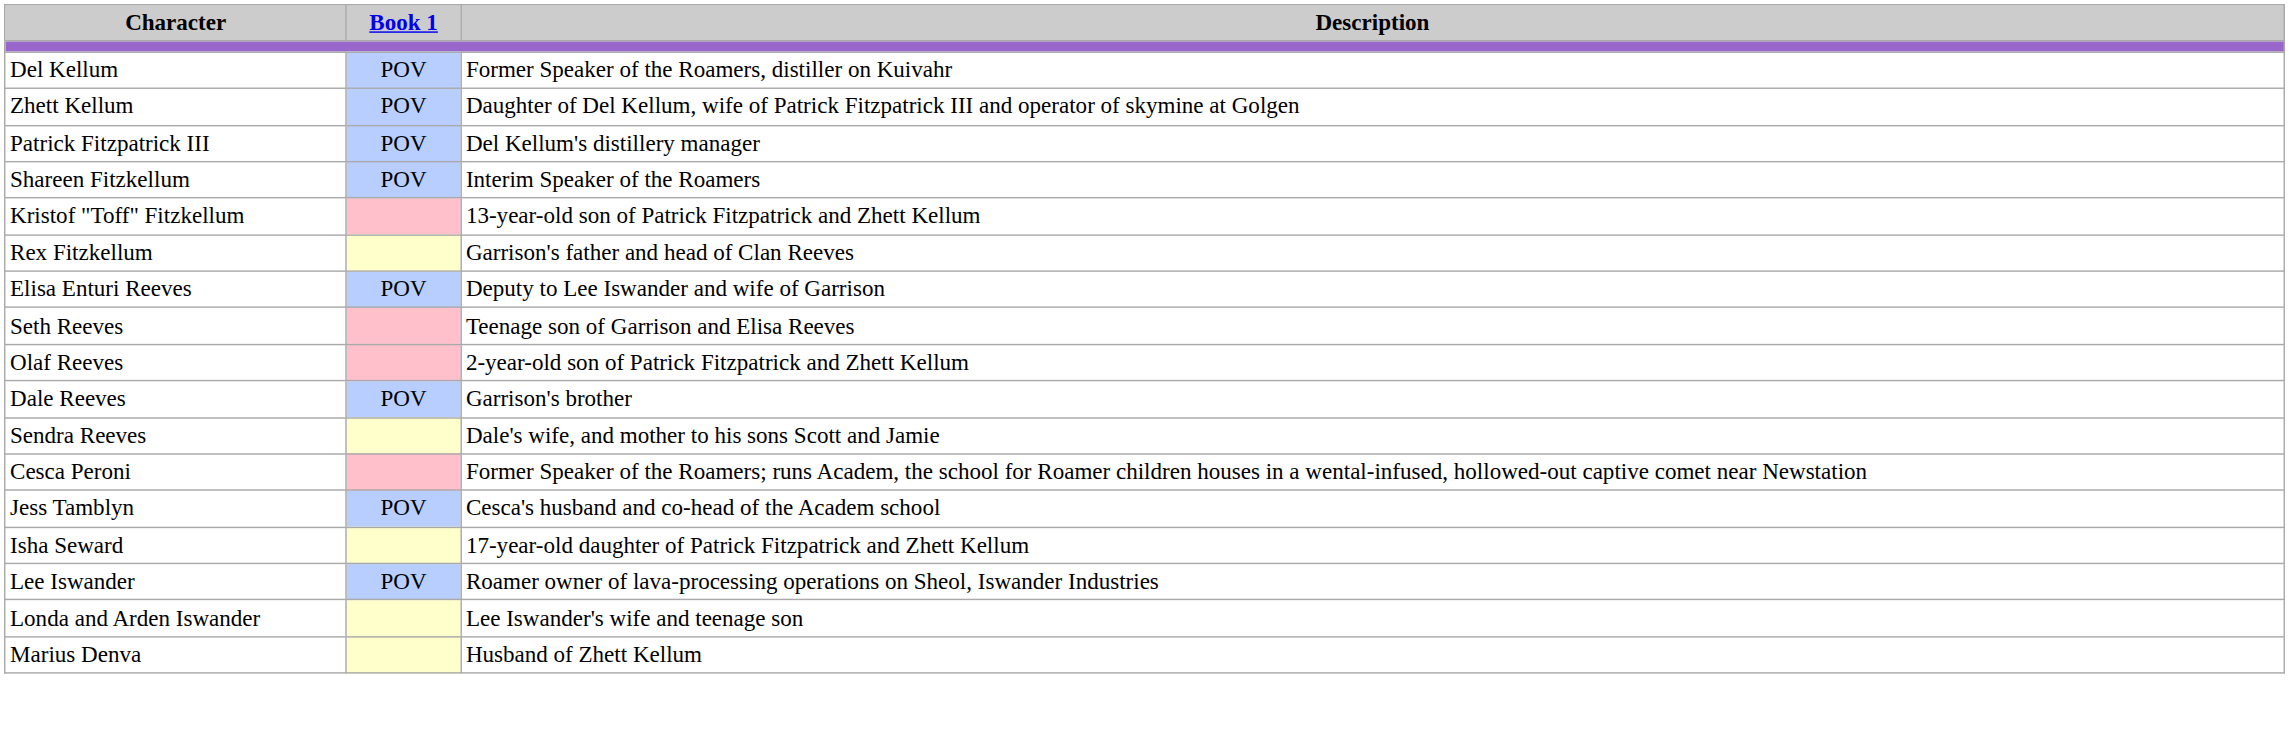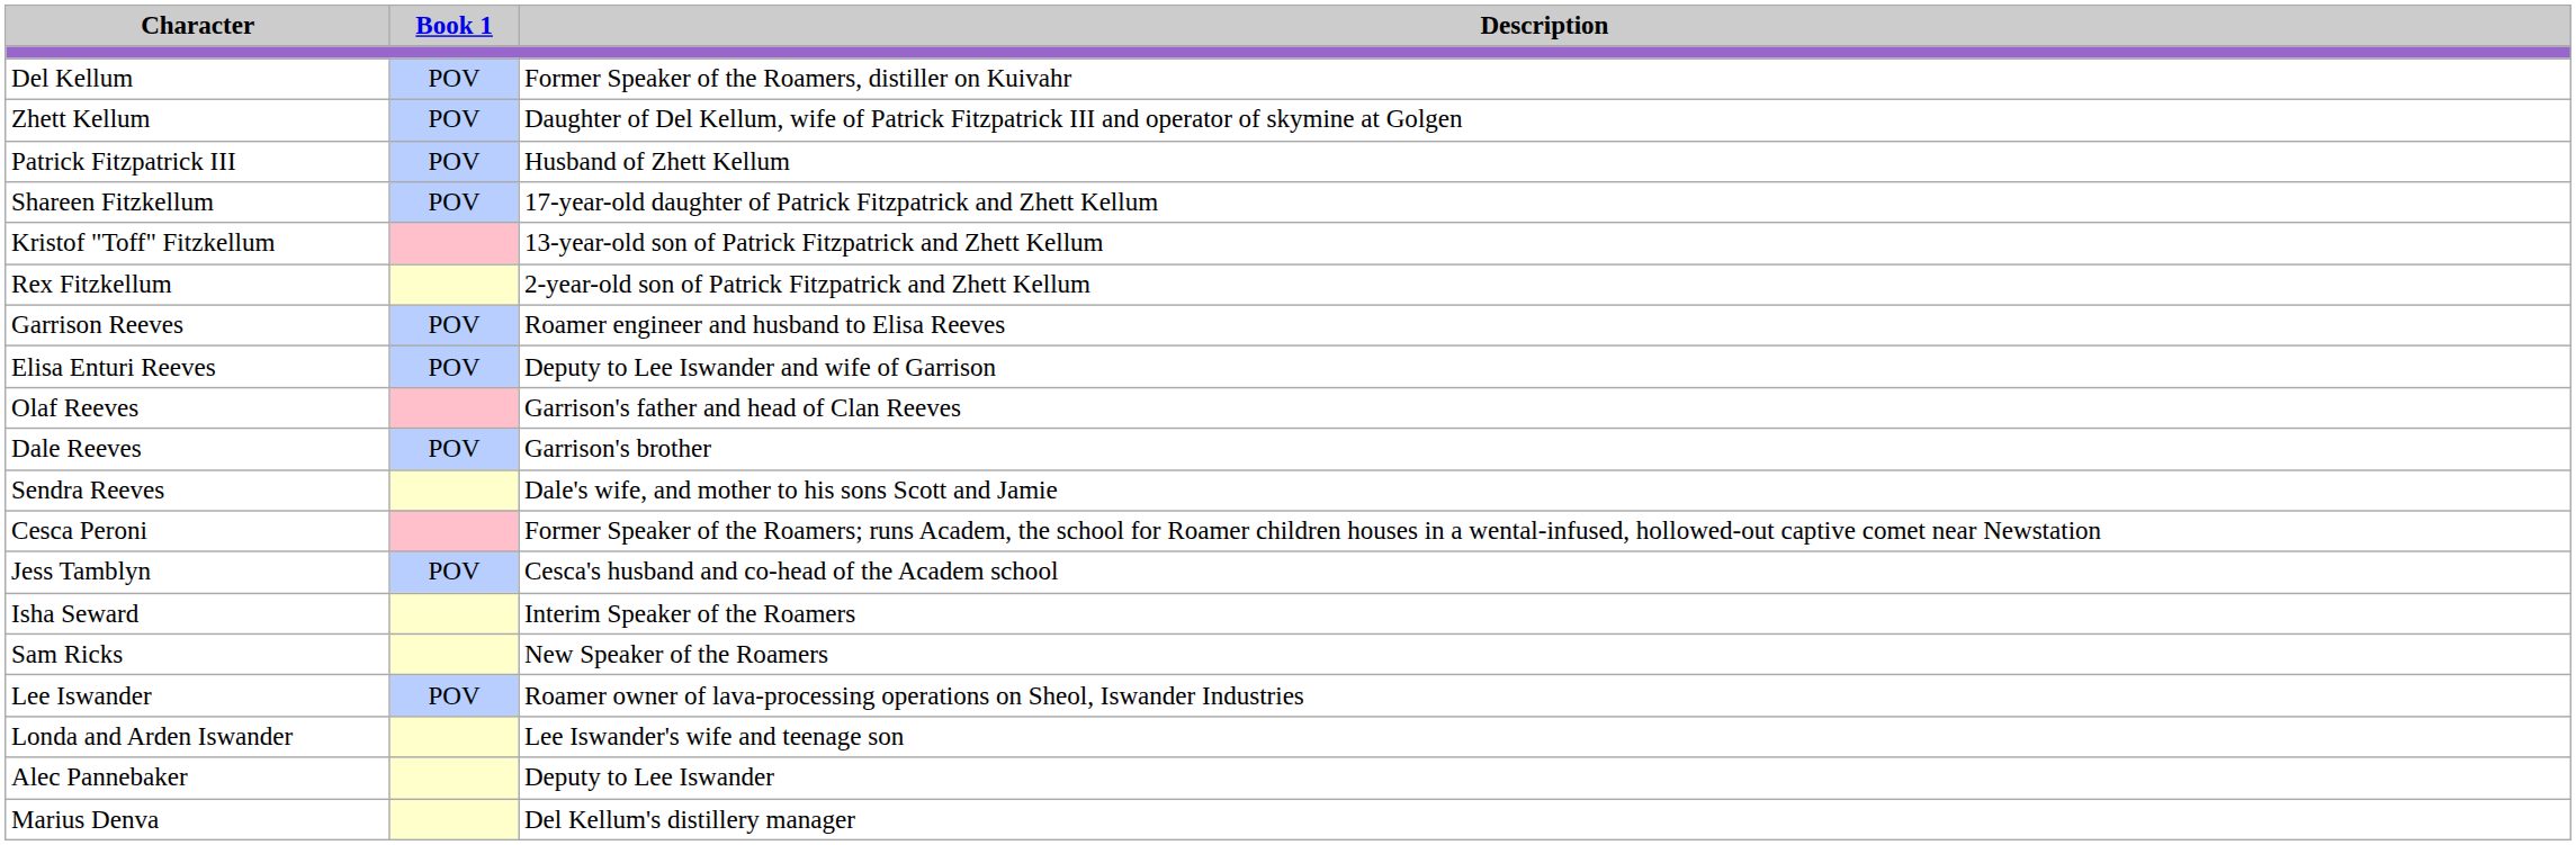 <table class="wikitable" style="width:100%; margin-right:auto; background:#fff;">
 <tr style="color:black">
 <th style="background:#ccc; width:15%;">Character</th>
 <th style="background:#ccc; width:5%;"><a href='#'>Book 1</a></th>
 <th style="background:#ccc; width:80%;">Description</th>
 </tr>
 <tr>
 <td colspan="3" style="background:#9966CC;"></td>
 </tr>
 <tr>
 <td>Del Kellum</td>
 <td style="text-align:center;background:#B7CEFF;">POV</td>
 <td>Former Speaker of the Roamers, distiller on Kuivahr</td>
 </tr>
 <tr>
 <td>Zhett Kellum</td>
 <td style="text-align:center;background:#B7CEFF;">POV</td>
 <td>Daughter of Del Kellum, wife of Patrick Fitzpatrick III and operator of skymine at Golgen</td>
 </tr>
 <tr>
 <td>Patrick Fitzpatrick III</td>
 <td style="text-align:center;background:#B7CEFF;">POV</td>
-<td>Del Kellum's distillery manager</td>
+<td>Husband of Zhett Kellum</td>
 </tr>
 <tr>
 <td>Shareen Fitzkellum</td>
 <td style="text-align:center;background:#B7CEFF;">POV</td>
-<td>Interim Speaker of the Roamers</td>
+<td>17-year-old daughter of Patrick Fitzpatrick and Zhett Kellum</td>
 </tr>
 <tr>
 <td>Kristof "Toff" Fitzkellum</td>
 <td style="background:pink;"></td>
 <td>13-year-old son of Patrick Fitzpatrick and Zhett Kellum</td>
 </tr>
 <tr>
 <td>Rex Fitzkellum</td>
 <td style="background:#ffc;"></td>
-<td>Garrison's father and head of Clan Reeves</td>
+<td>2-year-old son of Patrick Fitzpatrick and Zhett Kellum</td>
+</tr>
+<tr>
+<td>Garrison Reeves</td>
+<td style="text-align:center;background:#B7CEFF;">POV</td>
+<td>Roamer engineer and husband to Elisa Reeves</td>
 </tr>
 <tr>
 <td>Elisa Enturi Reeves</td>
 <td style="text-align:center;background:#B7CEFF;">POV</td>
 <td>Deputy to Lee Iswander and wife of Garrison</td>
 </tr>
 <tr>
-<td>Seth Reeves</td>
-<td style="background:pink;"></td>
-<td>Teenage son of Garrison and Elisa Reeves</td>
-</tr>
-<tr>
 <td>Olaf Reeves</td>
 <td style="background:pink;"></td>
-<td>2-year-old son of Patrick Fitzpatrick and Zhett Kellum</td>
+<td>Garrison's father and head of Clan Reeves</td>
 </tr>
 <tr>
 <td>Dale Reeves</td>
 <td style="text-align:center;background:#B7CEFF;">POV</td>
 <td>Garrison's brother</td>
 </tr>
 <tr>
 <td>Sendra Reeves</td>
 <td style="background:#ffc;"></td>
 <td>Dale's wife, and mother to his sons Scott and Jamie</td>
 </tr>
 <tr>
 <td>Cesca Peroni</td>
 <td style="background:pink;"></td>
 <td>Former Speaker of the Roamers; runs Academ, the school for Roamer children houses in a wental-infused, hollowed-out captive comet near Newstation</td>
 </tr>
 <tr>
 <td>Jess Tamblyn</td>
 <td style="text-align:center;background:#B7CEFF;">POV</td>
 <td>Cesca's husband and co-head of the Academ school</td>
 </tr>
 <tr>
 <td>Isha Seward</td>
 <td style="background:#ffc;"></td>
-<td>17-year-old daughter of Patrick Fitzpatrick and Zhett Kellum</td>
+<td>Interim Speaker of the Roamers</td>
+</tr>
+<tr>
+<td>Sam Ricks</td>
+<td style="background:#ffc;"></td>
+<td>New Speaker of the Roamers</td>
 </tr>
 <tr>
 <td>Lee Iswander</td>
 <td style="text-align:center;background:#B7CEFF;">POV</td>
 <td>Roamer owner of lava-processing operations on Sheol, Iswander Industries</td>
 </tr>
 <tr>
 <td>Londa and Arden Iswander</td>
 <td style="background:#ffc;"></td>
 <td>Lee Iswander's wife and teenage son</td>
 </tr>
 <tr>
+<td>Alec Pannebaker</td>
+<td style="background:#ffc;"></td>
+<td>Deputy to Lee Iswander</td>
+</tr>
+<tr>
 <td>Marius Denva</td>
 <td style="background:#ffc;"></td>
-<td>Husband of Zhett Kellum</td>
+<td>Del Kellum's distillery manager</td>
 </tr>
 </table>
